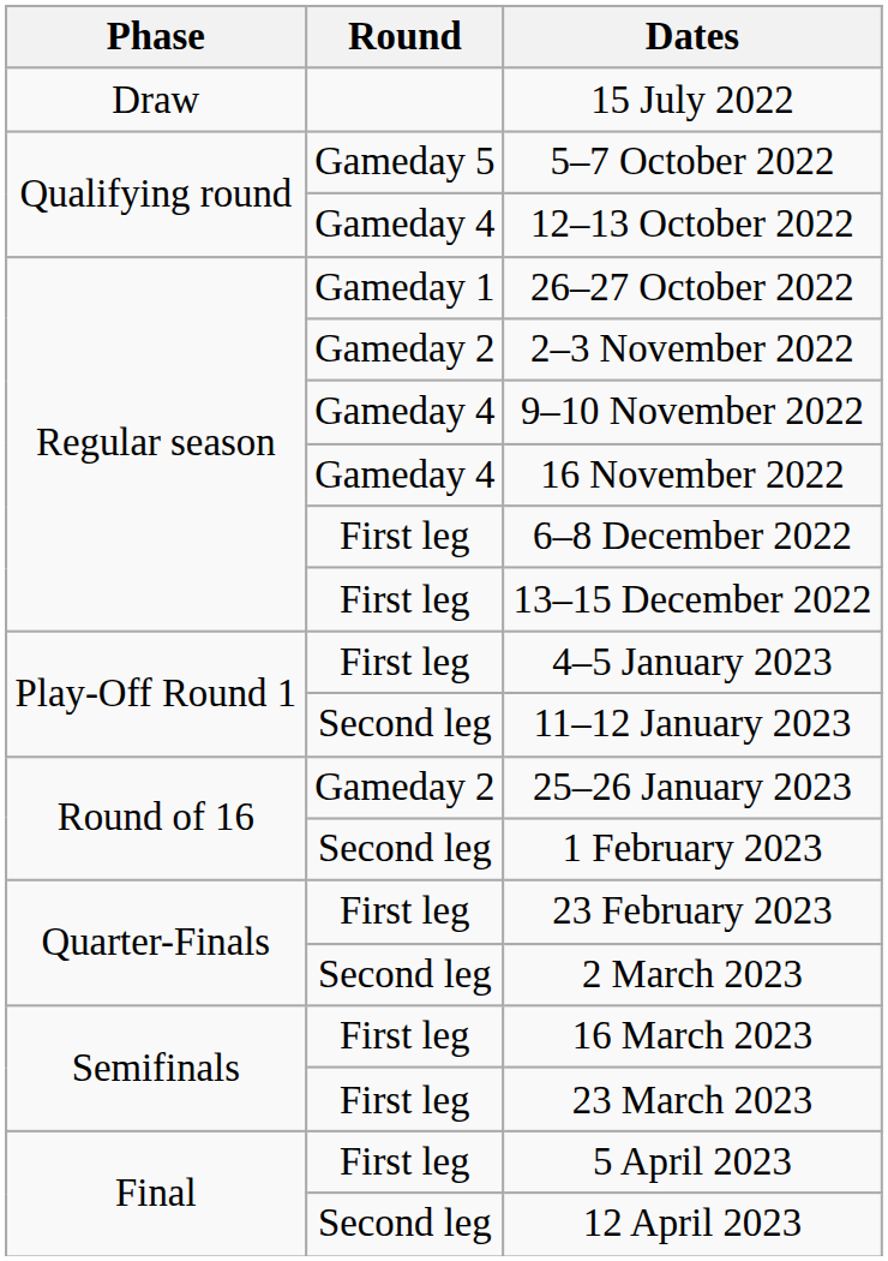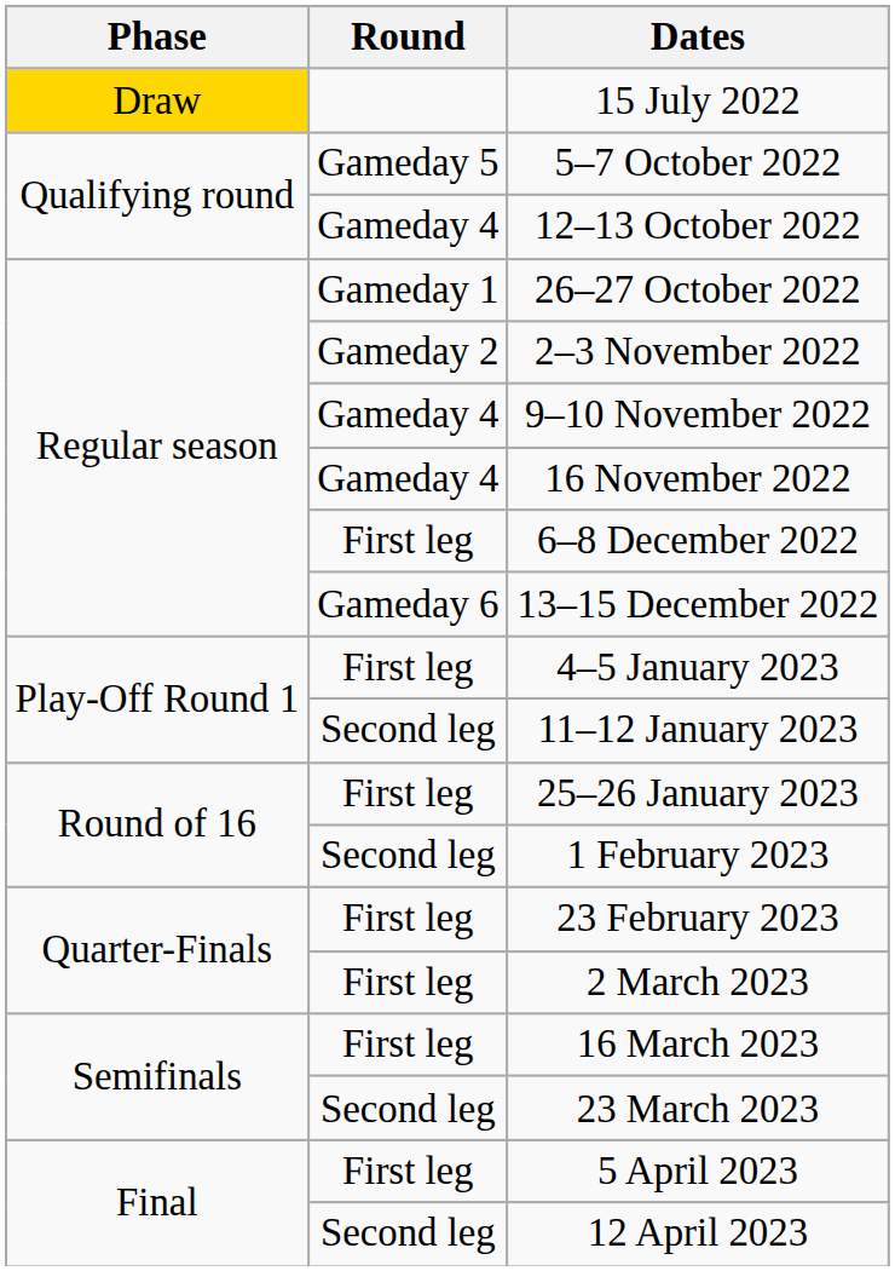 <table class="wikitable" style="text-align:center">
 <tr>
 <th>Phase</th>
 <th>Round</th>
 <th>Dates</th>
 </tr>
 <tr>
-<td>Draw</td>
+<td style="background: gold;">Draw</td>
 <td></td>
 <td>15 July 2022</td>
 </tr>
 <tr>
 <td rowspan=2>Qualifying round</td>
 <td>Gameday 5</td>
 <td>5–7 October 2022</td>
 </tr>
 <tr>
 <td>Gameday 4</td>
 <td>12–13 October 2022</td>
 </tr>
 <tr>
 <td rowspan=6>Regular season</td>
 <td>Gameday 1</td>
 <td>26–27 October 2022</td>
 </tr>
 <tr>
 <td>Gameday 2</td>
 <td>2–3 November 2022</td>
 </tr>
 <tr>
 <td>Gameday 4</td>
 <td>9–10 November 2022</td>
 </tr>
 <tr>
 <td>Gameday 4</td>
 <td>16 November 2022</td>
 </tr>
 <tr>
 <td>First leg</td>
 <td>6–8 December 2022</td>
 </tr>
 <tr>
-<td>First leg</td>
+<td>Gameday 6</td>
 <td>13–15 December 2022</td>
 </tr>
 <tr>
 <td rowspan=2>Play-Off Round 1</td>
 <td>First leg</td>
 <td>4–5 January 2023</td>
 </tr>
 <tr>
 <td>Second leg</td>
 <td>11–12 January 2023</td>
 </tr>
 <tr>
 <td rowspan=2>Round of 16</td>
-<td>Gameday 2</td>
+<td>First leg</td>
 <td>25–26 January 2023</td>
 </tr>
 <tr>
 <td>Second leg</td>
 <td>1 February 2023</td>
 </tr>
 <tr>
 <td rowspan=2>Quarter-Finals</td>
 <td>First leg</td>
 <td>23 February 2023</td>
 </tr>
 <tr>
-<td>Second leg</td>
+<td>First leg</td>
 <td>2 March 2023</td>
 </tr>
 <tr>
 <td rowspan=2>Semifinals</td>
 <td>First leg</td>
 <td>16 March 2023</td>
 </tr>
 <tr>
-<td>First leg</td>
+<td>Second leg</td>
 <td>23 March 2023</td>
 </tr>
 <tr>
 <td rowspan=2>Final</td>
 <td>First leg</td>
 <td>5 April 2023</td>
 </tr>
 <tr>
 <td>Second leg</td>
 <td>12 April 2023</td>
 </tr>
 </table>
